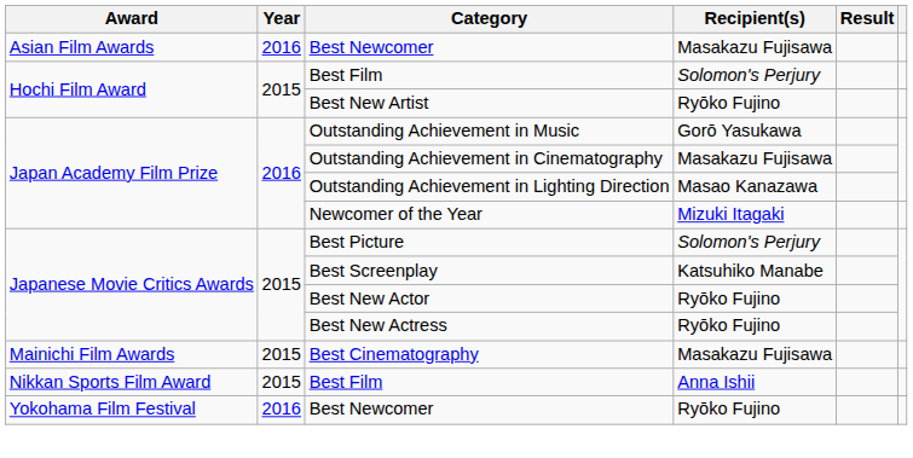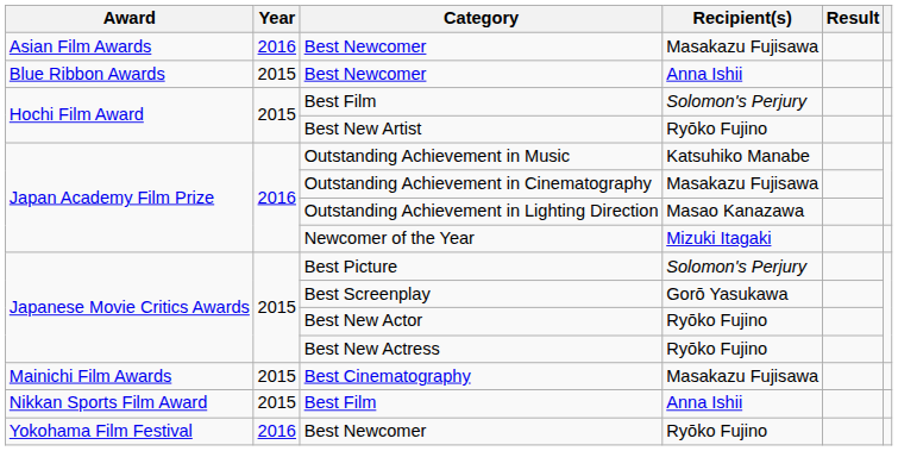 <table class="wikitable sortable plainrowheaders">
 <tr>
 <th scope="col">Award</th>
 <th scope="col">Year</th>
 <th scope="col">Category</th>
 <th scope="col">Recipient(s)</th>
 <th scope="col">Result</th>
 <th scope="col" class="unsortable"></th>
 </tr>
 <tr>
 <td><a href='#'>Asian Film Awards</a></td>
 <td><a href='#'>2016</a></td>
 <td><a href='#'>Best Newcomer</a></td>
 <td>Masakazu Fujisawa</td>
+<td></td>
+<td align="center"></td>
+</tr>
+<tr>
+<td><a href='#'>Blue Ribbon Awards</a></td>
+<td>2015</td>
+<td><a href='#'>Best Newcomer</a></td>
+<td><a href='#'>Anna Ishii</a></td>
 <td></td>
 <td align="center"></td>
 </tr>
 <tr>
 <td rowspan="2"><a href='#'>Hochi Film Award</a></td>
 <td rowspan="2">2015</td>
 <td>Best Film</td>
 <td><em>Solomon's Perjury</em></td>
 <td></td>
 <td align="center"></td>
 </tr>
 <tr>
 <td>Best New Artist</td>
 <td>Ryōko Fujino</td>
 <td></td>
 <td align="center"></td>
 </tr>
 <tr>
 <td rowspan="4"><a href='#'>Japan Academy Film Prize</a></td>
 <td rowspan="4"><a href='#'>2016</a></td>
 <td>Outstanding Achievement in Music</td>
-<td>Gorō Yasukawa</td>
+<td>Katsuhiko Manabe</td>
 <td></td>
 <td rowspan="3" align="center"></td>
 </tr>
 <tr>
 <td>Outstanding Achievement in Cinematography</td>
 <td>Masakazu Fujisawa</td>
 <td></td>
 </tr>
 <tr>
 <td>Outstanding Achievement in Lighting Direction</td>
 <td>Masao Kanazawa</td>
 <td></td>
 </tr>
 <tr>
 <td>Newcomer of the Year</td>
 <td><a href='#'>Mizuki Itagaki</a></td>
 <td></td>
 <td align="center"></td>
 </tr>
 <tr>
 <td rowspan="4"><a href='#'>Japanese Movie Critics Awards</a></td>
 <td rowspan="4">2015</td>
 <td>Best Picture</td>
 <td><em>Solomon's Perjury</em></td>
 <td></td>
 <td rowspan="4" align="center"></td>
 </tr>
 <tr>
 <td>Best Screenplay</td>
-<td>Katsuhiko Manabe</td>
+<td>Gorō Yasukawa</td>
 <td></td>
 </tr>
 <tr>
 <td>Best New Actor</td>
 <td>Ryōko Fujino</td>
 <td></td>
 </tr>
 <tr>
 <td>Best New Actress</td>
 <td>Ryōko Fujino</td>
 <td></td>
 </tr>
 <tr>
 <td><a href='#'>Mainichi Film Awards</a></td>
 <td>2015</td>
 <td><a href='#'>Best Cinematography</a></td>
 <td>Masakazu Fujisawa</td>
 <td></td>
 <td align="center"></td>
 </tr>
 <tr>
 <td><a href='#'>Nikkan Sports Film Award</a></td>
 <td>2015</td>
 <td><a href='#'>Best Film</a></td>
 <td><a href='#'>Anna Ishii</a></td>
 <td></td>
 <td align="center"></td>
 </tr>
 <tr>
 <td><a href='#'>Yokohama Film Festival</a></td>
 <td><a href='#'>2016</a></td>
 <td>Best Newcomer</td>
 <td>Ryōko Fujino</td>
 <td></td>
 <td align="center"></td>
 </tr>
 </table>
